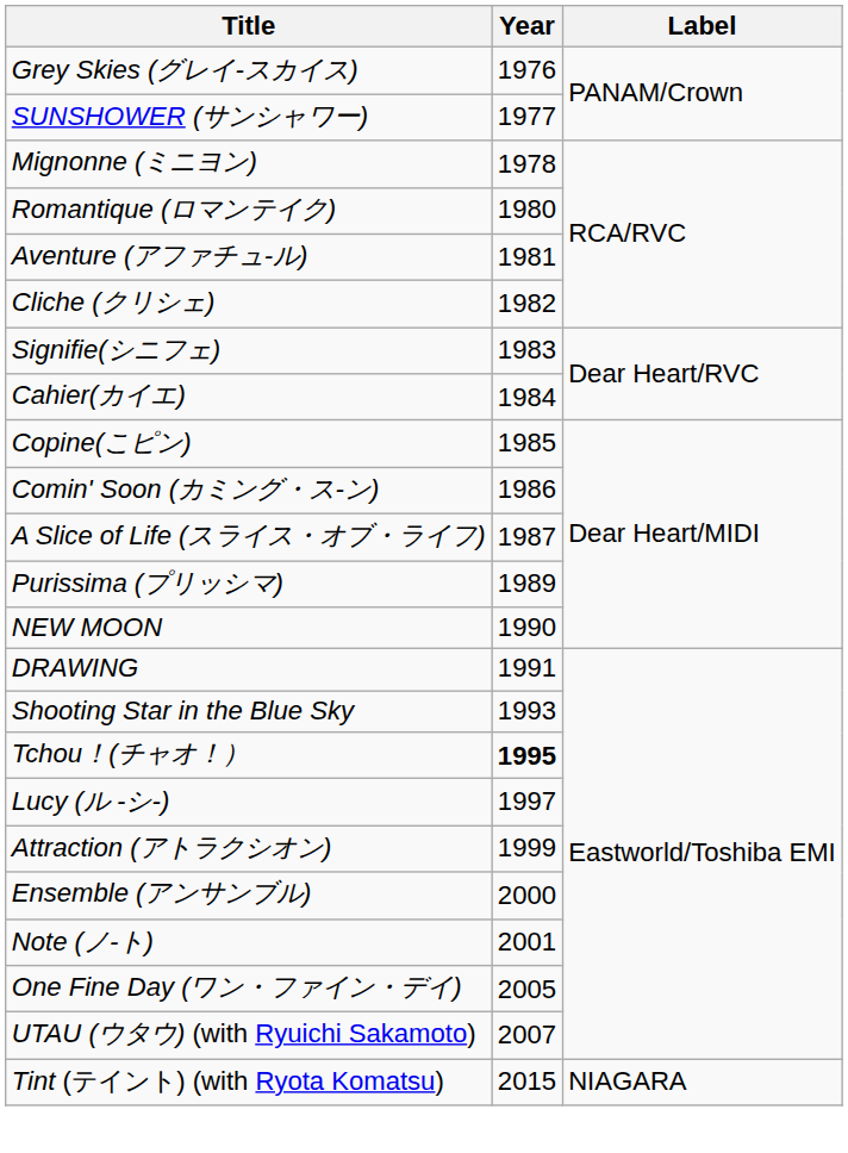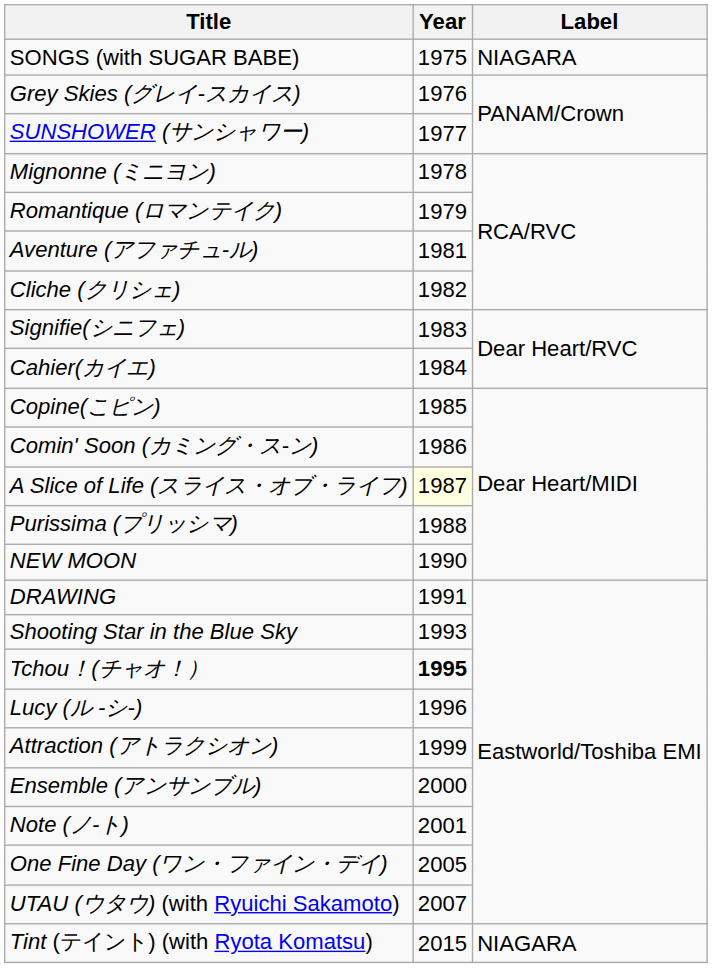 <table class="wikitable">
 <tr>
 <th>Title</th>
 <th>Year</th>
 <th>Label</th>
+</tr>
+<tr>
+<td>SONGS (with SUGAR BABE)</td>
+<td>1975</td>
+<td>NIAGARA</td>
 </tr>
 <tr>
 <td><em>Grey Skies (グレイ-スカイス)</em></td>
 <td>1976</td>
 <td rowspan="2">PANAM/Crown</td>
 </tr>
 <tr>
 <td><em><a href='#'>SUNSHOWER</a> (サンシャワー)</em></td>
 <td>1977</td>
 </tr>
 <tr>
 <td><em>Mignonne (ミニヨン)</em></td>
 <td>1978</td>
 <td rowspan="4">RCA/RVC</td>
 </tr>
 <tr>
 <td><em>Romantique (ロマンテイク)</em></td>
-<td>1980</td>
+<td>1979</td>
 </tr>
 <tr>
 <td><em>Aventure (アファチュ-ル)</em></td>
 <td>1981</td>
 </tr>
 <tr>
 <td><em>Cliche (クリシェ)</em></td>
 <td>1982</td>
 </tr>
 <tr>
 <td><em>Signifie(シニフェ)</em></td>
 <td>1983</td>
 <td rowspan="2">Dear Heart/RVC</td>
 </tr>
 <tr>
 <td><em>Cahier(カイエ)</em></td>
 <td>1984</td>
 </tr>
 <tr>
 <td><em>Copine(こピン)</em></td>
 <td>1985</td>
 <td rowspan="5">Dear Heart/MIDI</td>
 </tr>
 <tr>
 <td><em>Comin' Soon (カミング・ス-ン)</em></td>
 <td>1986</td>
 </tr>
 <tr>
 <td><em>A Slice of Life (スライス・オブ・ライフ)</em></td>
-<td>1987</td>
+<td style="background: lightyellow;">1987</td>
 </tr>
 <tr>
 <td><em>Purissima (プリッシマ)</em></td>
-<td>1989</td>
+<td>1988</td>
 </tr>
 <tr>
 <td><em>NEW MOON</em></td>
 <td>1990</td>
 </tr>
 <tr>
 <td><em>DRAWING</em></td>
 <td>1991</td>
 <td rowspan="9">Eastworld/Toshiba EMI</td>
 </tr>
 <tr>
 <td><em>Shooting Star in the Blue Sky</em></td>
 <td>1993</td>
 </tr>
 <tr>
 <td><em>Tchou！(チャオ！）</em></td>
 <td><strong>1995</strong></td>
 </tr>
 <tr>
 <td><em>Lucy (ル -シ-)</em></td>
-<td>1997</td>
+<td>1996</td>
 </tr>
 <tr>
 <td><em>Attraction (アトラクシオン)</em></td>
 <td>1999</td>
 </tr>
 <tr>
 <td><em>Ensemble (アンサンブル)</em></td>
 <td>2000</td>
 </tr>
 <tr>
 <td><em>Note (ノ-ト)</em></td>
 <td>2001</td>
 </tr>
 <tr>
 <td><em>One Fine Day (ワン・ファイン・デイ)</em></td>
 <td>2005</td>
 </tr>
 <tr>
 <td><em>UTAU (ウタウ)</em> (with <a href='#'>Ryuichi Sakamoto</a>)</td>
 <td>2007</td>
 </tr>
 <tr>
 <td><em>Tint</em> (テイント) (with <a href='#'>Ryota Komatsu</a>)</td>
 <td>2015</td>
 <td>NIAGARA</td>
 </tr>
 </table>
